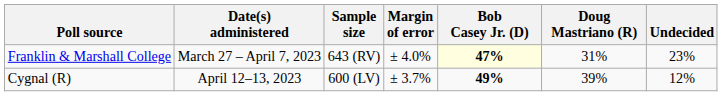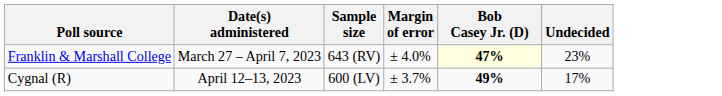 <table class="wikitable" style="font-size:90%;text-align:center;">
 <tr valign=bottom>
 <th>Poll source</th>
 <th>Date(s)<br>administered</th>
 <th>Sample<br>size</th>
 <th>Margin<br>of error</th>
 <th style="width:100px;">Bob<br>Casey Jr. (D)</th>
-<th style="width:100px;">Doug<br>Mastriano (R)</th>
 <th>Undecided</th>
 </tr>
 <tr>
 <td style="text-align:left;"><a href='#'>Franklin & Marshall College</a></td>
 <td>March 27 – April 7, 2023</td>
 <td>643 (RV)</td>
 <td>± 4.0%</td>
 <td style="background: lightyellow;"><strong>47%</strong></td>
-<td>31%</td>
 <td>23%</td>
 </tr>
 <tr>
 <td style="text-align:left;">Cygnal (R)</td>
 <td>April 12–13, 2023</td>
 <td>600 (LV)</td>
 <td>± 3.7%</td>
 <td><strong>49%</strong></td>
-<td>39%</td>
-<td>12%</td>
+<td>17%</td>
 </tr>
 </table>
